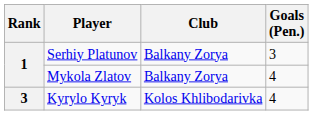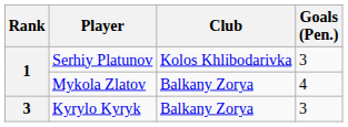 <table class="wikitable">
 <tr>
 <th>Rank</th>
 <th>Player</th>
 <th>Club</th>
 <th>Goals<br>(Pen.)</th>
 </tr>
 <tr>
 <th rowspan=2>1</th>
 <td align="left"> <a href='#'>Serhiy Platunov</a></td>
-<td align="left"><a href='#'>Balkany Zorya</a></td>
+<td align="left"><a href='#'>Kolos Khlibodarivka</a></td>
 <td>3</td>
 </tr>
 <tr>
 <td align="left"> <a href='#'>Mykola Zlatov</a></td>
 <td align="left"><a href='#'>Balkany Zorya</a></td>
 <td>4</td>
 </tr>
 <tr>
 <th>3</th>
 <td align="left"> <a href='#'>Kyrylo Kyryk</a></td>
-<td align="left"><a href='#'>Kolos Khlibodarivka</a></td>
-<td>4</td>
+<td align="left"><a href='#'>Balkany Zorya</a></td>
+<td>3</td>
 </tr>
 </table>
